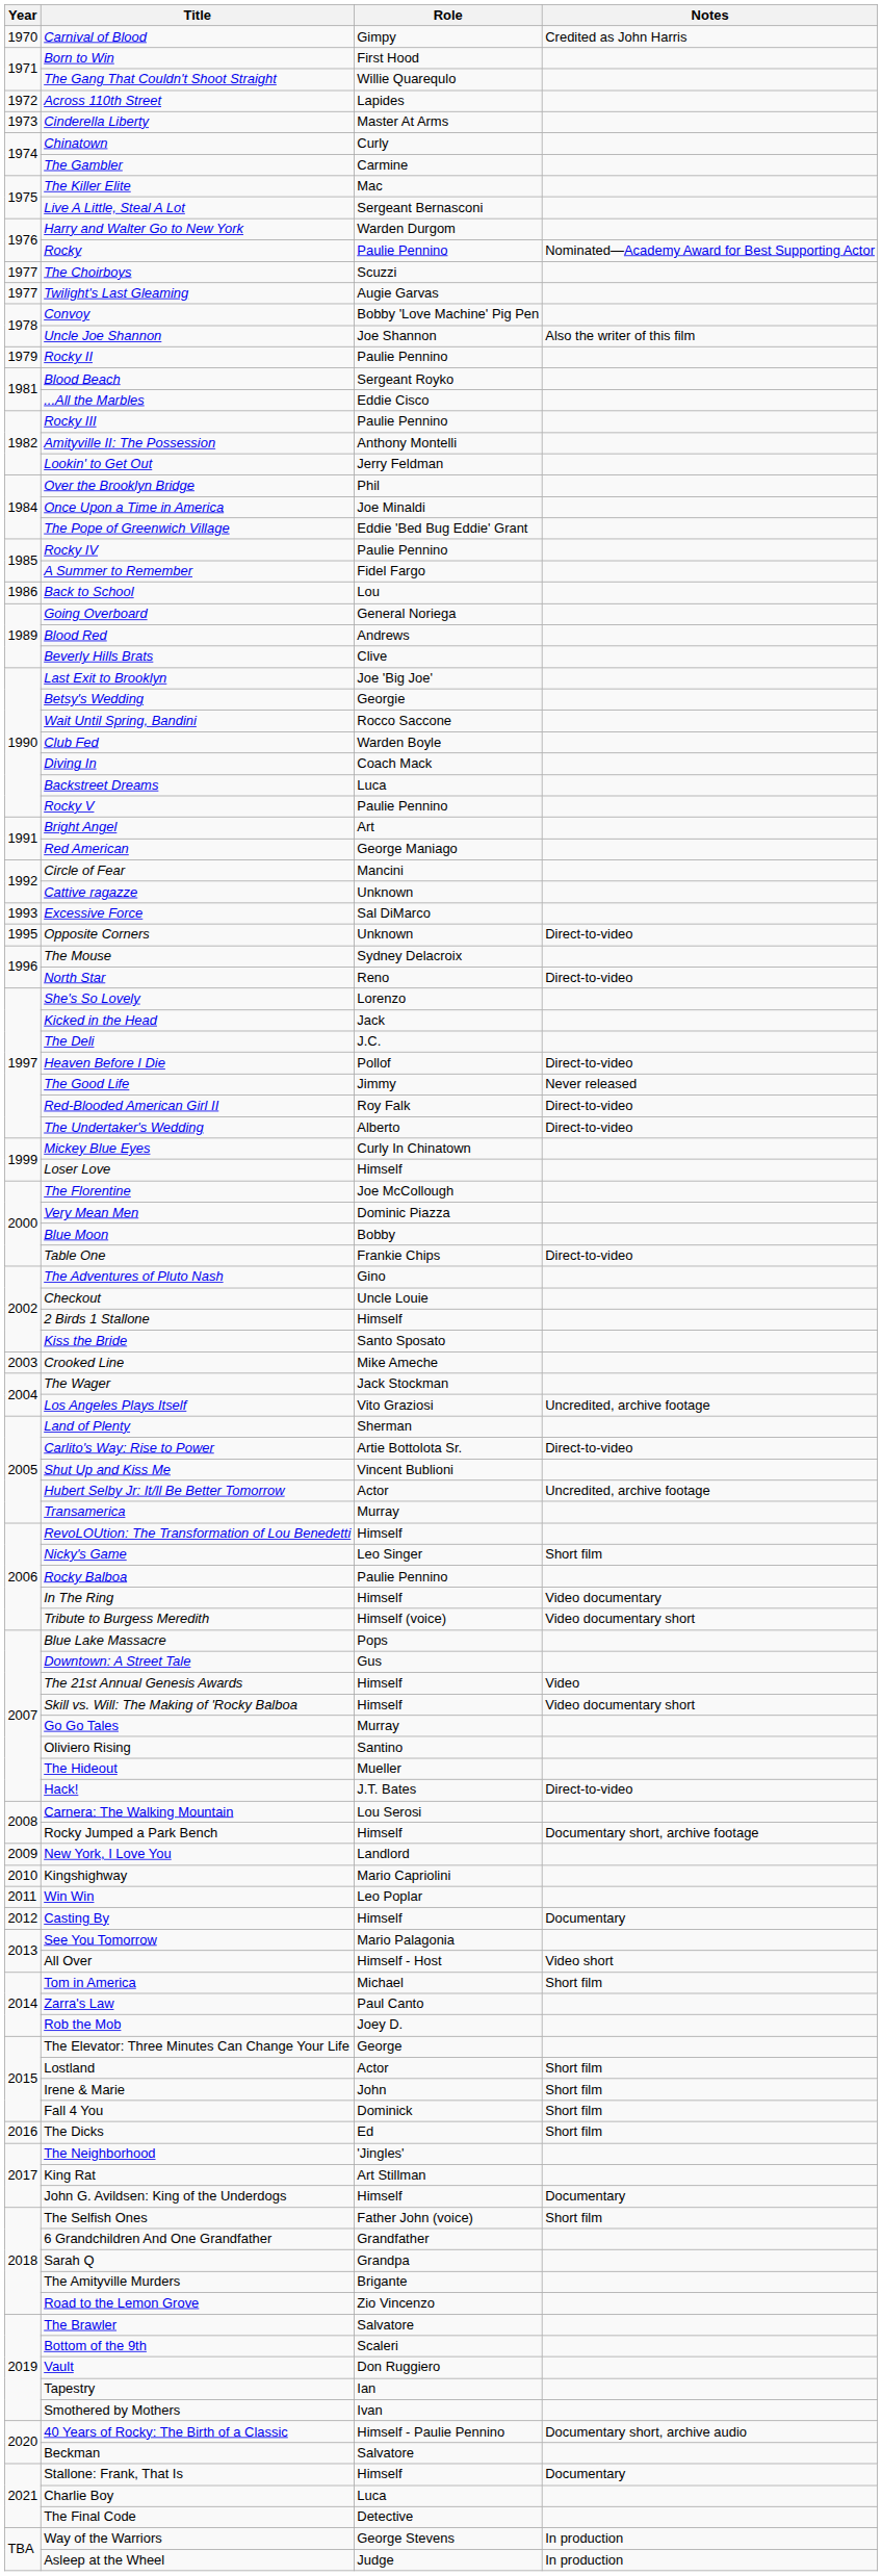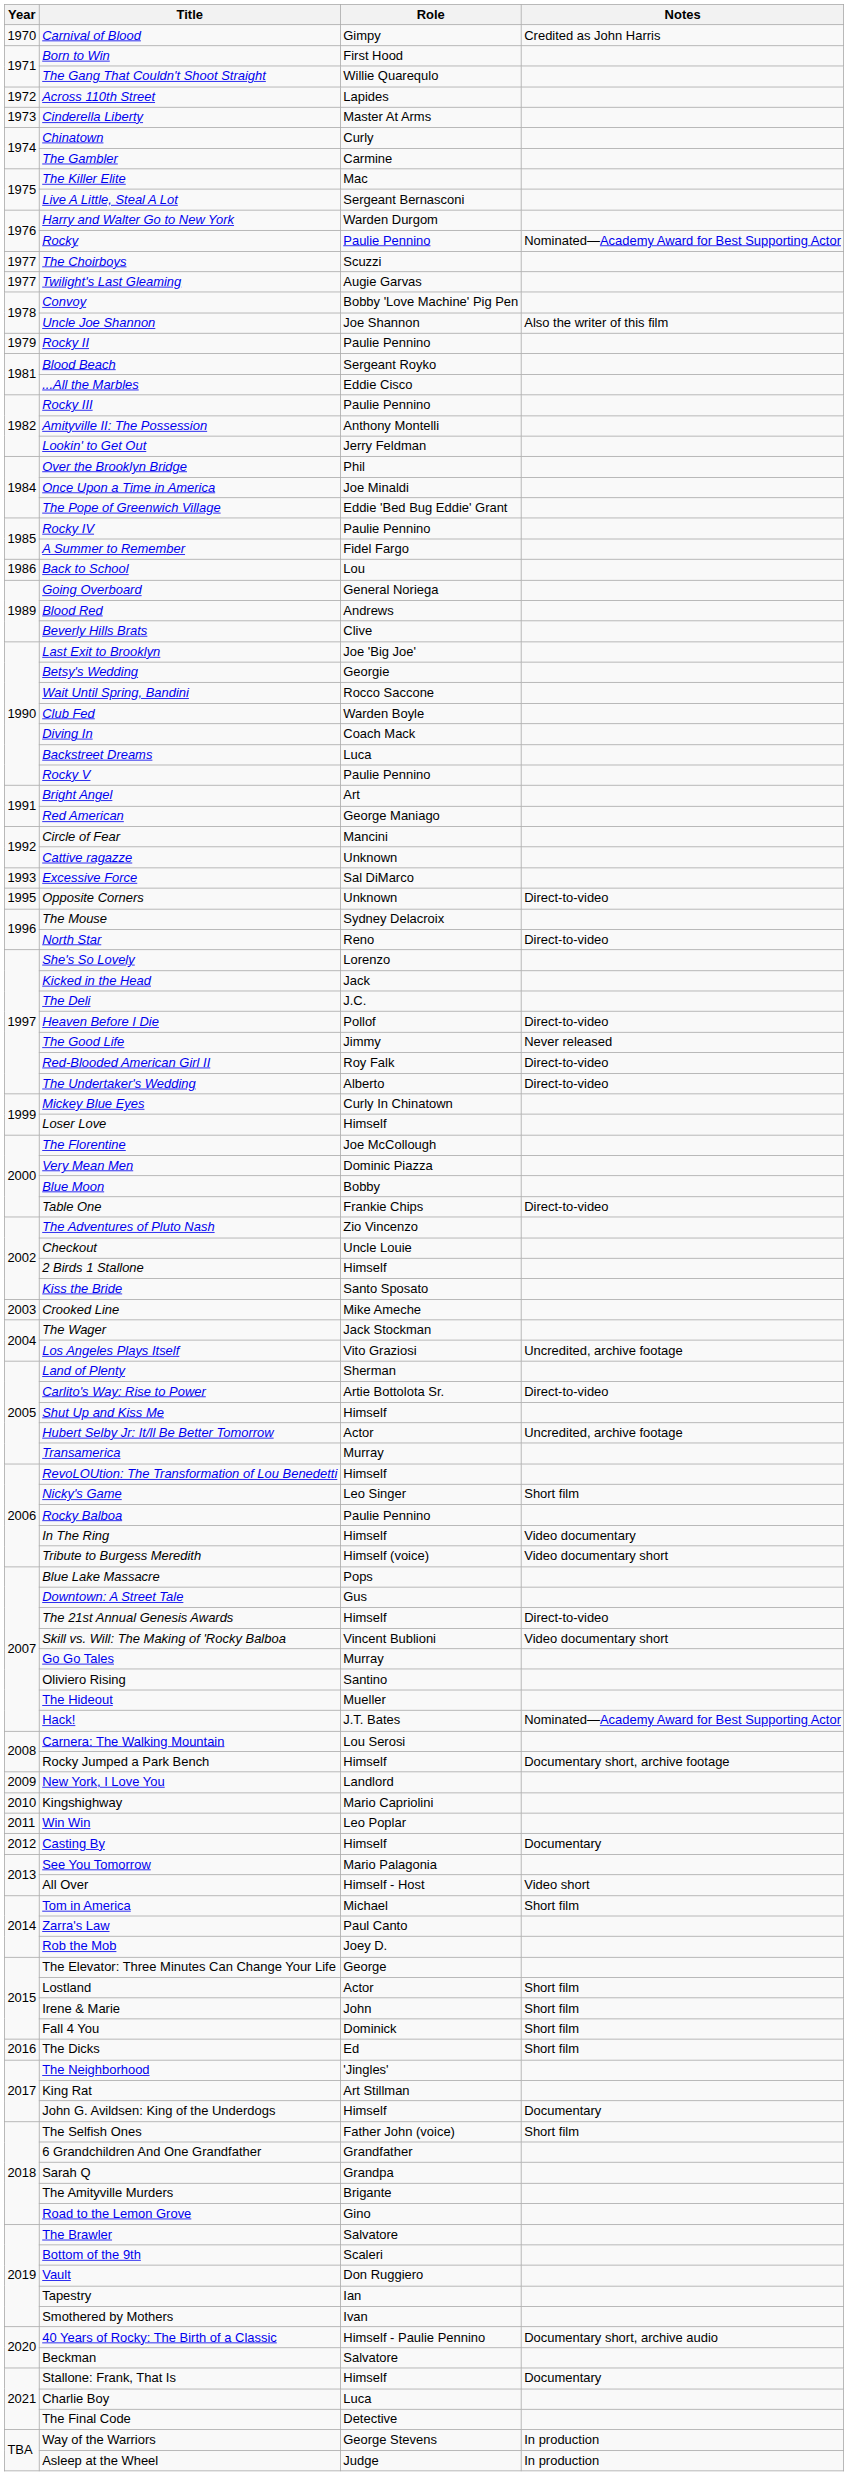 <table class="wikitable sortable">
 <tr>
 <th>Year</th>
 <th>Title</th>
 <th>Role</th>
 <th class="unsortable">Notes</th>
 </tr>
 <tr>
 <td>1970</td>
 <td><em><a href='#'>Carnival of Blood</a></em></td>
 <td>Gimpy</td>
 <td>Credited as John Harris</td>
 </tr>
 <tr>
 <td rowspan="2">1971</td>
 <td><em><a href='#'>Born to Win</a></em></td>
 <td>First Hood</td>
 <td></td>
 </tr>
 <tr>
 <td><em><a href='#'>The Gang That Couldn't Shoot Straight</a></em></td>
 <td>Willie Quarequlo</td>
 <td></td>
 </tr>
 <tr>
 <td>1972</td>
 <td><em><a href='#'>Across 110th Street</a></em></td>
 <td>Lapides</td>
 <td></td>
 </tr>
 <tr>
 <td>1973</td>
 <td><em><a href='#'>Cinderella Liberty</a></em></td>
 <td>Master At Arms</td>
 <td></td>
 </tr>
 <tr>
 <td rowspan="2">1974</td>
 <td><em><a href='#'>Chinatown</a></em></td>
 <td>Curly</td>
 <td></td>
 </tr>
 <tr>
 <td><em><a href='#'>The Gambler</a></em></td>
 <td>Carmine</td>
 <td></td>
 </tr>
 <tr>
 <td rowspan="2">1975</td>
 <td><em><a href='#'>The Killer Elite</a></em></td>
 <td>Mac</td>
 <td></td>
 </tr>
 <tr>
 <td><em><a href='#'>Live A Little, Steal A Lot</a></em></td>
 <td>Sergeant Bernasconi</td>
 <td></td>
 </tr>
 <tr>
 <td rowspan="2">1976</td>
 <td><em><a href='#'>Harry and Walter Go to New York</a></em></td>
 <td>Warden Durgom</td>
 <td></td>
 </tr>
 <tr>
 <td><em><a href='#'>Rocky</a></em></td>
 <td><a href='#'>Paulie Pennino</a></td>
 <td>Nominated—<a href='#'>Academy Award for Best Supporting Actor</a></td>
 </tr>
 <tr>
 <td>1977</td>
 <td><em><a href='#'>The Choirboys</a></em></td>
 <td>Scuzzi</td>
 <td></td>
 </tr>
 <tr>
 <td>1977</td>
 <td><em><a href='#'>Twilight's Last Gleaming</a></em></td>
 <td>Augie Garvas</td>
 <td></td>
 </tr>
 <tr>
 <td rowspan="2">1978</td>
 <td><em><a href='#'>Convoy</a></em></td>
 <td>Bobby 'Love Machine' Pig Pen</td>
 <td></td>
 </tr>
 <tr>
 <td><em><a href='#'>Uncle Joe Shannon</a></em></td>
 <td>Joe Shannon</td>
 <td>Also the writer of this film</td>
 </tr>
 <tr>
 <td>1979</td>
 <td><em><a href='#'>Rocky II</a></em></td>
 <td>Paulie Pennino</td>
 <td></td>
 </tr>
 <tr>
 <td rowspan="2">1981</td>
 <td><em><a href='#'>Blood Beach</a></em></td>
 <td>Sergeant Royko</td>
 <td></td>
 </tr>
 <tr>
 <td><em><a href='#'>...All the Marbles</a></em></td>
 <td>Eddie Cisco</td>
 <td></td>
 </tr>
 <tr>
 <td rowspan="3">1982</td>
 <td><em><a href='#'>Rocky III</a></em></td>
 <td>Paulie Pennino</td>
 <td></td>
 </tr>
 <tr>
 <td><em><a href='#'>Amityville II: The Possession</a></em></td>
 <td>Anthony Montelli</td>
 <td></td>
 </tr>
 <tr>
 <td><em><a href='#'>Lookin' to Get Out</a></em></td>
 <td>Jerry Feldman</td>
 <td></td>
 </tr>
 <tr>
 <td rowspan="3">1984</td>
 <td><em><a href='#'>Over the Brooklyn Bridge</a></em></td>
 <td>Phil</td>
 <td></td>
 </tr>
 <tr>
 <td><em><a href='#'>Once Upon a Time in America</a></em></td>
 <td>Joe Minaldi</td>
 <td></td>
 </tr>
 <tr>
 <td><em><a href='#'>The Pope of Greenwich Village</a></em></td>
 <td>Eddie 'Bed Bug Eddie' Grant</td>
 <td></td>
 </tr>
 <tr>
 <td rowspan="2">1985</td>
 <td><em><a href='#'>Rocky IV</a></em></td>
 <td>Paulie Pennino</td>
 <td></td>
 </tr>
 <tr>
 <td><em><a href='#'>A Summer to Remember</a></em></td>
 <td>Fidel Fargo</td>
 <td></td>
 </tr>
 <tr>
 <td>1986</td>
 <td><em><a href='#'>Back to School</a></em></td>
 <td>Lou</td>
 <td></td>
 </tr>
 <tr>
 <td rowspan="3">1989</td>
 <td><em><a href='#'>Going Overboard</a></em></td>
 <td>General Noriega</td>
 <td></td>
 </tr>
 <tr>
 <td><em><a href='#'>Blood Red</a></em></td>
 <td>Andrews</td>
 <td></td>
 </tr>
 <tr>
 <td><em><a href='#'>Beverly Hills Brats</a></em></td>
 <td>Clive</td>
 <td></td>
 </tr>
 <tr>
 <td rowspan="7">1990</td>
 <td><em><a href='#'>Last Exit to Brooklyn</a></em></td>
 <td>Joe 'Big Joe'</td>
 <td></td>
 </tr>
 <tr>
 <td><em><a href='#'>Betsy's Wedding</a></em></td>
 <td>Georgie</td>
 <td></td>
 </tr>
 <tr>
 <td><em><a href='#'>Wait Until Spring, Bandini</a></em></td>
 <td>Rocco Saccone</td>
 <td></td>
 </tr>
 <tr>
 <td><em><a href='#'>Club Fed</a></em></td>
 <td>Warden Boyle</td>
 <td></td>
 </tr>
 <tr>
 <td><em><a href='#'>Diving In</a></em></td>
 <td>Coach Mack</td>
 <td></td>
 </tr>
 <tr>
 <td><em><a href='#'>Backstreet Dreams</a></em></td>
 <td>Luca</td>
 <td></td>
 </tr>
 <tr>
 <td><em><a href='#'>Rocky V</a></em></td>
 <td>Paulie Pennino</td>
 <td></td>
 </tr>
 <tr>
 <td rowspan="2">1991</td>
 <td><em><a href='#'>Bright Angel</a></em></td>
 <td>Art</td>
 <td></td>
 </tr>
 <tr>
 <td><em><a href='#'>Red American</a></em></td>
 <td>George Maniago</td>
 <td></td>
 </tr>
 <tr>
 <td rowspan="2">1992</td>
 <td><em>Circle of Fear</em></td>
 <td>Mancini</td>
 <td></td>
 </tr>
 <tr>
 <td><em><a href='#'>Cattive ragazze</a></em></td>
 <td>Unknown</td>
 <td></td>
 </tr>
 <tr>
 <td>1993</td>
 <td><em><a href='#'>Excessive Force</a></em></td>
 <td>Sal DiMarco</td>
 <td></td>
 </tr>
 <tr>
 <td>1995</td>
 <td><em>Opposite Corners</em></td>
 <td>Unknown</td>
 <td>Direct-to-video</td>
 </tr>
 <tr>
 <td rowspan="2">1996</td>
 <td><em>The Mouse</em></td>
 <td>Sydney Delacroix</td>
 <td></td>
 </tr>
 <tr>
 <td><em><a href='#'>North Star</a></em></td>
 <td>Reno</td>
 <td>Direct-to-video</td>
 </tr>
 <tr>
 <td rowspan="7">1997</td>
 <td><em><a href='#'>She's So Lovely</a></em></td>
 <td>Lorenzo</td>
 <td></td>
 </tr>
 <tr>
 <td><em><a href='#'>Kicked in the Head</a></em></td>
 <td>Jack</td>
 <td></td>
 </tr>
 <tr>
 <td><em><a href='#'>The Deli</a></em></td>
 <td>J.C.</td>
 <td></td>
 </tr>
 <tr>
 <td><em><a href='#'>Heaven Before I Die</a></em></td>
 <td>Pollof</td>
 <td>Direct-to-video</td>
 </tr>
 <tr>
 <td><em><a href='#'>The Good Life</a></em></td>
 <td>Jimmy</td>
 <td>Never released</td>
 </tr>
 <tr>
 <td><em><a href='#'>Red-Blooded American Girl II</a></em></td>
 <td>Roy Falk</td>
 <td>Direct-to-video</td>
 </tr>
 <tr>
 <td><em><a href='#'>The Undertaker's Wedding</a></em></td>
 <td>Alberto</td>
 <td>Direct-to-video</td>
 </tr>
 <tr>
 <td rowspan="2">1999</td>
 <td><em><a href='#'>Mickey Blue Eyes</a></em></td>
 <td>Curly In Chinatown</td>
 <td></td>
 </tr>
 <tr>
 <td><em>Loser Love</em></td>
 <td>Himself</td>
 <td></td>
 </tr>
 <tr>
 <td rowspan="4">2000</td>
 <td><em><a href='#'>The Florentine</a></em></td>
 <td>Joe McCollough</td>
 <td></td>
 </tr>
 <tr>
 <td><em><a href='#'>Very Mean Men</a></em></td>
 <td>Dominic Piazza</td>
 <td></td>
 </tr>
 <tr>
 <td><em><a href='#'>Blue Moon</a></em></td>
 <td>Bobby</td>
 <td></td>
 </tr>
 <tr>
 <td><em>Table One</em></td>
 <td>Frankie Chips</td>
 <td>Direct-to-video</td>
 </tr>
 <tr>
 <td rowspan="4">2002</td>
 <td><em><a href='#'>The Adventures of Pluto Nash</a></em></td>
-<td>Gino</td>
+<td>Zio Vincenzo</td>
 <td></td>
 </tr>
 <tr>
 <td><em>Checkout</em></td>
 <td>Uncle Louie</td>
 <td></td>
 </tr>
 <tr>
 <td><em>2 Birds 1 Stallone</em></td>
 <td>Himself</td>
 <td></td>
 </tr>
 <tr>
 <td><em><a href='#'>Kiss the Bride</a></em></td>
 <td>Santo Sposato</td>
 <td></td>
 </tr>
 <tr>
 <td>2003</td>
 <td><em>Crooked Line</em></td>
 <td>Mike Ameche</td>
 <td></td>
 </tr>
 <tr>
 <td rowspan="2">2004</td>
 <td><em>The Wager</em></td>
 <td>Jack Stockman</td>
 <td></td>
 </tr>
 <tr>
 <td><em><a href='#'>Los Angeles Plays Itself</a></em></td>
 <td>Vito Graziosi</td>
 <td>Uncredited, archive footage</td>
 </tr>
 <tr>
 <td rowspan="5">2005</td>
 <td><em><a href='#'>Land of Plenty</a></em></td>
 <td>Sherman</td>
 <td></td>
 </tr>
 <tr>
 <td><em><a href='#'>Carlito's Way: Rise to Power</a></em></td>
 <td>Artie Bottolota Sr.</td>
 <td>Direct-to-video</td>
 </tr>
 <tr>
 <td><em><a href='#'>Shut Up and Kiss Me</a></em></td>
-<td>Vincent Bublioni</td>
+<td>Himself</td>
 <td></td>
 </tr>
 <tr>
 <td><em><a href='#'>Hubert Selby Jr: It/ll Be Better Tomorrow</a></em></td>
 <td>Actor</td>
 <td>Uncredited, archive footage</td>
 </tr>
 <tr>
 <td><em><a href='#'>Transamerica</a></em></td>
 <td>Murray</td>
 <td></td>
 </tr>
 <tr>
 <td rowspan="5">2006</td>
 <td><em><a href='#'>RevoLOUtion: The Transformation of Lou Benedetti</a></em></td>
 <td>Himself</td>
 <td></td>
 </tr>
 <tr>
 <td><em><a href='#'>Nicky's Game</a></em></td>
 <td>Leo Singer</td>
 <td>Short film</td>
 </tr>
 <tr>
 <td><em><a href='#'>Rocky Balboa</a></em></td>
 <td>Paulie Pennino</td>
 <td></td>
 </tr>
 <tr>
 <td><em>In The Ring</em></td>
 <td>Himself</td>
 <td>Video documentary</td>
 </tr>
 <tr>
 <td><em>Tribute to Burgess Meredith</em></td>
 <td>Himself (voice)</td>
 <td>Video documentary short</td>
 </tr>
 <tr>
 <td rowspan="8">2007</td>
 <td><em>Blue Lake Massacre</em></td>
 <td>Pops</td>
 <td></td>
 </tr>
 <tr>
 <td><em><a href='#'>Downtown: A Street Tale</a></em></td>
 <td>Gus</td>
 <td></td>
 </tr>
 <tr>
 <td><em>The 21st Annual Genesis Awards</em></td>
 <td>Himself</td>
-<td>Video</td>
+<td>Direct-to-video</td>
 </tr>
 <tr>
 <td><em>Skill vs. Will: The Making of 'Rocky Balboa<strong></td>
-<td>Himself</td>
+<td>Vincent Bublioni</td>
 <td>Video documentary short</td>
 </tr>
 <tr>
 <td></em><a href='#'>Go Go Tales</a><em></td>
 <td>Murray</td>
 <td></td>
 </tr>
 <tr>
 <td></em>Oliviero Rising<em></td>
 <td>Santino</td>
 <td></td>
 </tr>
 <tr>
 <td></em><a href='#'>The Hideout</a><em></td>
 <td>Mueller</td>
 <td></td>
 </tr>
 <tr>
 <td></em><a href='#'>Hack!</a><em></td>
 <td>J.T. Bates</td>
-<td>Direct-to-video</td>
+<td>Nominated—<a href='#'>Academy Award for Best Supporting Actor</a></td>
 </tr>
 <tr>
 <td rowspan="2">2008</td>
 <td></em><a href='#'>Carnera: The Walking Mountain</a><em></td>
 <td>Lou Serosi</td>
 <td></td>
 </tr>
 <tr>
 <td></em>Rocky Jumped a Park Bench<em></td>
 <td>Himself</td>
 <td>Documentary short, archive footage</td>
 </tr>
 <tr>
 <td>2009</td>
 <td></em><a href='#'>New York, I Love You</a><em></td>
 <td>Landlord</td>
 <td></td>
 </tr>
 <tr>
 <td>2010</td>
 <td></em>Kingshighway<em></td>
 <td>Mario Capriolini</td>
 <td></td>
 </tr>
 <tr>
 <td>2011</td>
 <td></em><a href='#'>Win Win</a><em></td>
 <td>Leo Poplar</td>
 <td></td>
 </tr>
 <tr>
 <td>2012</td>
 <td></em><a href='#'>Casting By</a><em></td>
 <td>Himself</td>
 <td>Documentary</td>
 </tr>
 <tr>
 <td rowspan="2">2013</td>
 <td></em><a href='#'>See You Tomorrow</a><em></td>
 <td>Mario Palagonia</td>
 <td></td>
 </tr>
 <tr>
 <td></em>All Over<em></td>
 <td>Himself - Host</td>
 <td>Video short</td>
 </tr>
 <tr>
 <td rowspan="3">2014</td>
 <td></em><a href='#'>Tom in America</a><em></td>
 <td>Michael</td>
 <td>Short film</td>
 </tr>
 <tr>
 <td></em><a href='#'>Zarra's Law</a><em></td>
 <td>Paul Canto</td>
 <td></td>
 </tr>
 <tr>
 <td></em><a href='#'>Rob the Mob</a><em></td>
 <td>Joey D.</td>
 <td></td>
 </tr>
 <tr>
 <td rowspan="4">2015</td>
 <td></em>The Elevator: Three Minutes Can Change Your Life<em></td>
 <td>George</td>
 <td></td>
 </tr>
 <tr>
 <td></em>Lostland<em></td>
 <td>Actor</td>
 <td>Short film</td>
 </tr>
 <tr>
 <td></em>Irene & Marie<em></td>
 <td>John</td>
 <td>Short film</td>
 </tr>
 <tr>
 <td></em>Fall 4 You<em></td>
 <td>Dominick</td>
 <td>Short film</td>
 </tr>
 <tr>
 <td>2016</td>
 <td></em>The Dicks<em></td>
 <td>Ed</td>
 <td>Short film</td>
 </tr>
 <tr>
 <td rowspan="3">2017</td>
 <td></em><a href='#'>The Neighborhood</a><em></td>
 <td>'Jingles'</td>
 <td></td>
 </tr>
 <tr>
 <td></em>King Rat<em></td>
 <td>Art Stillman</td>
 <td></td>
 </tr>
 <tr>
 <td></em>John G. Avildsen: King of the Underdogs<em></td>
 <td>Himself</td>
 <td>Documentary</td>
 </tr>
 <tr>
 <td rowspan="5">2018</td>
 <td></em>The Selfish Ones<em></td>
 <td>Father John (voice)</td>
 <td>Short film</td>
 </tr>
 <tr>
 <td></em>6 Grandchildren And One Grandfather<em></td>
 <td>Grandfather</td>
 </tr>
 <tr>
 <td></em>Sarah Q<em></td>
 <td>Grandpa</td>
 <td></td>
 </tr>
 <tr>
 <td></em>The Amityville Murders<em></td>
 <td>Brigante</td>
 <td></td>
 </tr>
 <tr>
 <td></em><a href='#'>Road to the Lemon Grove</a><em></td>
-<td>Zio Vincenzo</td>
+<td>Gino</td>
 <td></td>
 </tr>
 <tr>
 <td rowspan="5">2019</td>
 <td></em><a href='#'>The Brawler</a><em></td>
 <td>Salvatore</td>
 <td></td>
 </tr>
 <tr>
 <td></em><a href='#'>Bottom of the 9th</a><em></td>
 <td>Scaleri</td>
 <td></td>
 </tr>
 <tr>
 <td></em><a href='#'>Vault</a><em></td>
 <td>Don Ruggiero</td>
 <td></td>
 </tr>
 <tr>
 <td></em>Tapestry<em></td>
 <td>Ian</td>
 <td></td>
 </tr>
 <tr>
 <td></em>Smothered by Mothers<em></td>
 <td>Ivan</td>
 <td></td>
 </tr>
 <tr>
 <td rowspan="2">2020</td>
 <td></em><a href='#'>40 Years of Rocky: The Birth of a Classic</a><em></td>
 <td>Himself - Paulie Pennino</td>
 <td>Documentary short, archive audio</td>
 </tr>
 <tr>
 <td></em>Beckman<em></td>
 <td>Salvatore</td>
 <td></td>
 </tr>
 <tr>
 <td rowspan="3">2021</td>
 <td></em>Stallone: Frank, That Is<em></td>
 <td>Himself</td>
 <td>Documentary</td>
 </tr>
 <tr>
 <td></em>Charlie Boy<em></td>
 <td>Luca</td>
 <td></td>
 </tr>
 <tr>
 <td></em>The Final Code<em></td>
 <td>Detective</td>
 <td></td>
 </tr>
 <tr>
 <td rowspan="2">TBA</td>
 <td></em>Way of the Warriors<em></td>
 <td>George Stevens</td>
 <td>In production</td>
 </tr>
 <tr>
 <td></em>Asleep at the Wheel<em></td>
 <td>Judge</td>
 <td>In production</td>
 </tr>
 </table>
